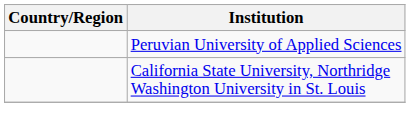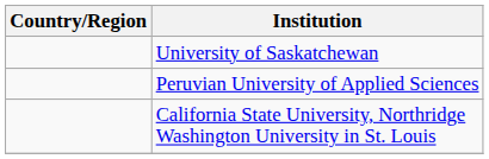 <table class="wikitable sortable">
 <tr>
 <th>Country/Region</th>
 <th>Institution</th>
+</tr>
+<tr>
+<td></td>
+<td><a href='#'>University of Saskatchewan</a></td>
 </tr>
 <tr>
 <td></td>
 <td><a href='#'>Peruvian University of Applied Sciences</a></td>
 </tr>
 <tr>
 <td></td>
 <td><a href='#'>California State University, Northridge</a><br><a href='#'>Washington University in St. Louis</a></td>
 </tr>
 <tr>
 </tr>
 </table>
